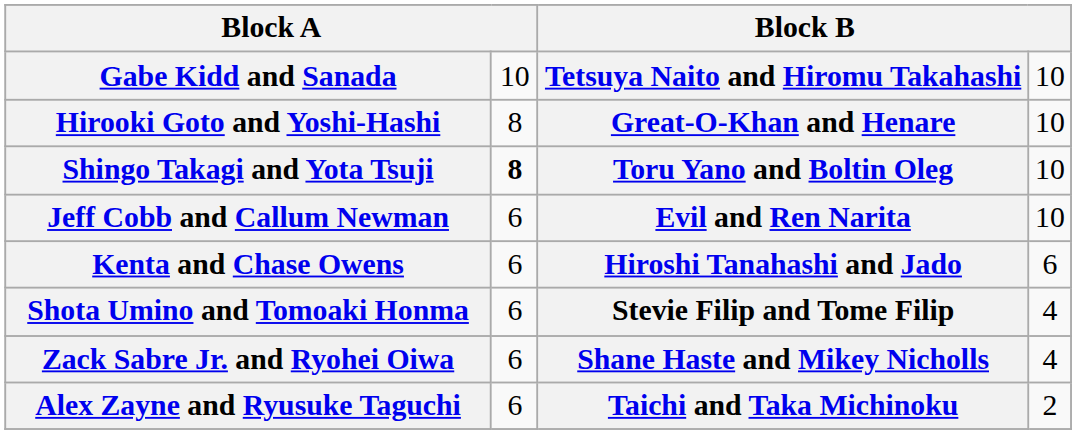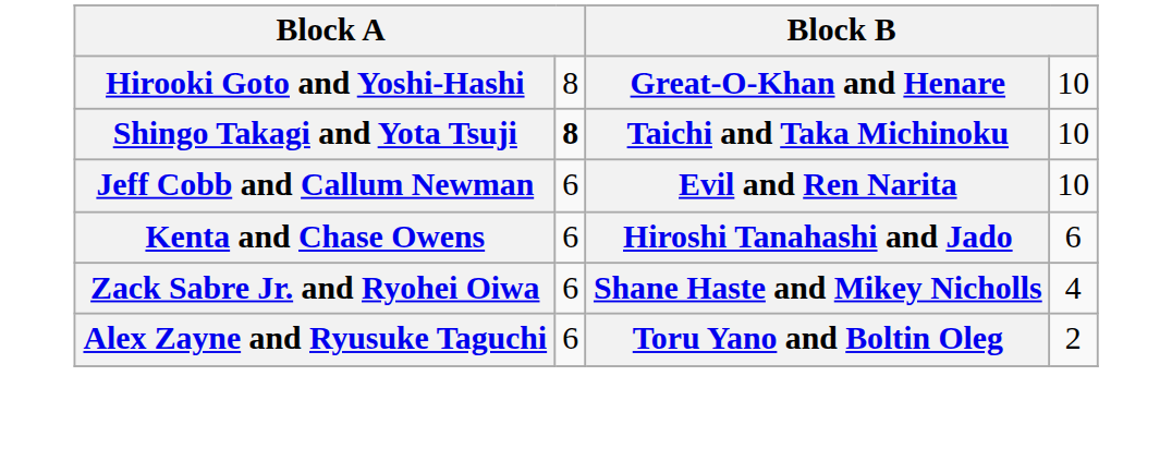 <table class="wikitable" style="margin: 1em auto 1em auto;text-align:center">
 <tr>
 <th colspan="2" style="width:50%">Block A</th>
 <th colspan="2" style="width:50%">Block B</th>
-</tr>
-<tr>
-<th><a href='#'>Gabe Kidd</a> and <a href='#'>Sanada</a></th>
-<td>10</td>
-<th><a href='#'>Tetsuya Naito</a> and <a href='#'>Hiromu Takahashi</a></th>
-<td>10</td>
 </tr>
 <tr>
 <th><a href='#'>Hirooki Goto</a> and <a href='#'>Yoshi-Hashi</a></th>
 <td>8</td>
 <th><a href='#'>Great-O-Khan</a> and <a href='#'>Henare</a></th>
 <td>10</td>
 </tr>
 <tr>
 <th><a href='#'>Shingo Takagi</a> and <a href='#'>Yota Tsuji</a></th>
 <td><strong>8</strong></td>
-<th><a href='#'>Toru Yano</a> and <a href='#'>Boltin Oleg</a></th>
+<th><a href='#'>Taichi</a> and <a href='#'>Taka Michinoku</a></th>
 <td>10</td>
 </tr>
 <tr>
 <th><a href='#'>Jeff Cobb</a> and <a href='#'>Callum Newman</a></th>
 <td>6</td>
 <th><a href='#'>Evil</a> and <a href='#'>Ren Narita</a></th>
 <td>10</td>
 </tr>
 <tr>
 <th><a href='#'>Kenta</a> and <a href='#'>Chase Owens</a></th>
 <td>6</td>
 <th><a href='#'>Hiroshi Tanahashi</a> and <a href='#'>Jado</a></th>
 <td>6</td>
 </tr>
 <tr>
-<th><a href='#'>Shota Umino</a> and <a href='#'>Tomoaki Honma</a></th>
-<td>6</td>
-<th>Stevie Filip and Tome Filip</th>
-<td>4</td>
-</tr>
-<tr>
 <th><a href='#'>Zack Sabre Jr.</a> and <a href='#'>Ryohei Oiwa</a></th>
 <td>6</td>
 <th><a href='#'>Shane Haste</a> and <a href='#'>Mikey Nicholls</a></th>
 <td>4</td>
 </tr>
 <tr>
 <th><a href='#'>Alex Zayne</a> and <a href='#'>Ryusuke Taguchi</a></th>
 <td>6</td>
-<th><a href='#'>Taichi</a> and <a href='#'>Taka Michinoku</a></th>
+<th><a href='#'>Toru Yano</a> and <a href='#'>Boltin Oleg</a></th>
 <td>2</td>
 </tr>
 </table>
